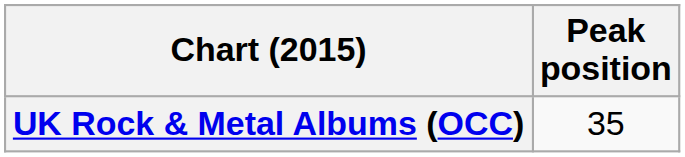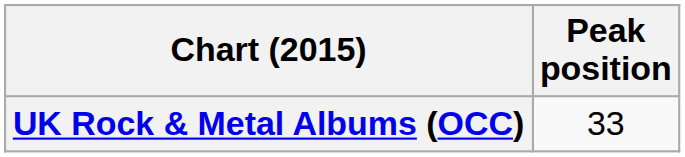 <table class="wikitable sortable plainrowheaders" style="text-align:center">
 <tr>
 <th scope="col">Chart (2015)</th>
 <th scope="col">Peak<br>position</th>
 </tr>
 <tr>
 <th scope="row"><a href='#'>UK Rock & Metal Albums</a> (<a href='#'>OCC</a>)</th>
-<td>35</td>
+<td>33</td>
 </tr>
 </table>
